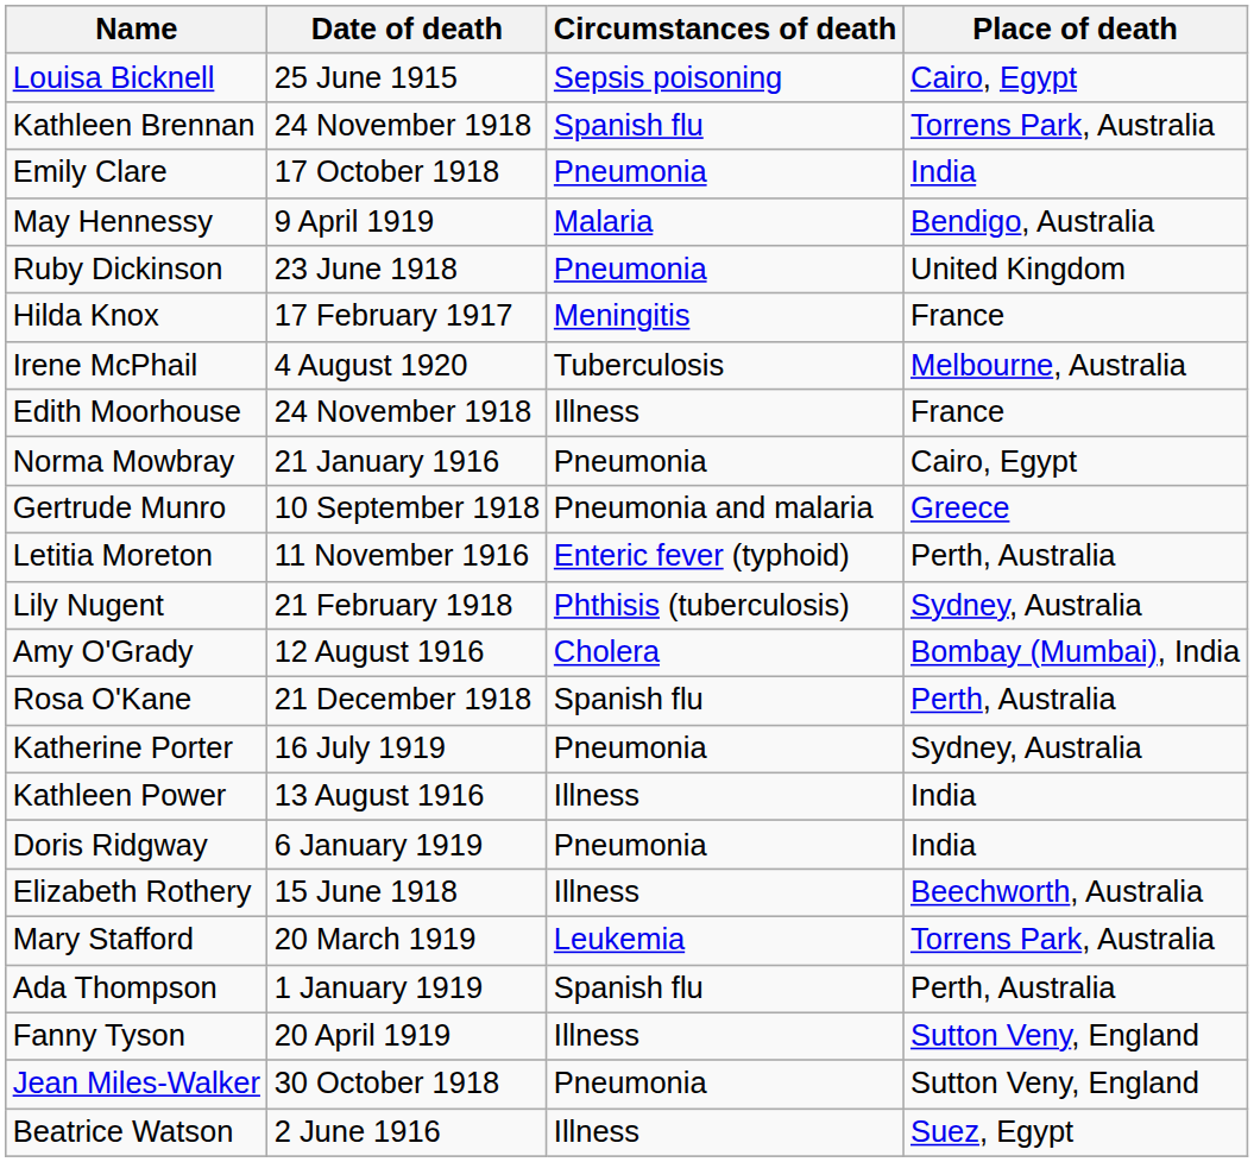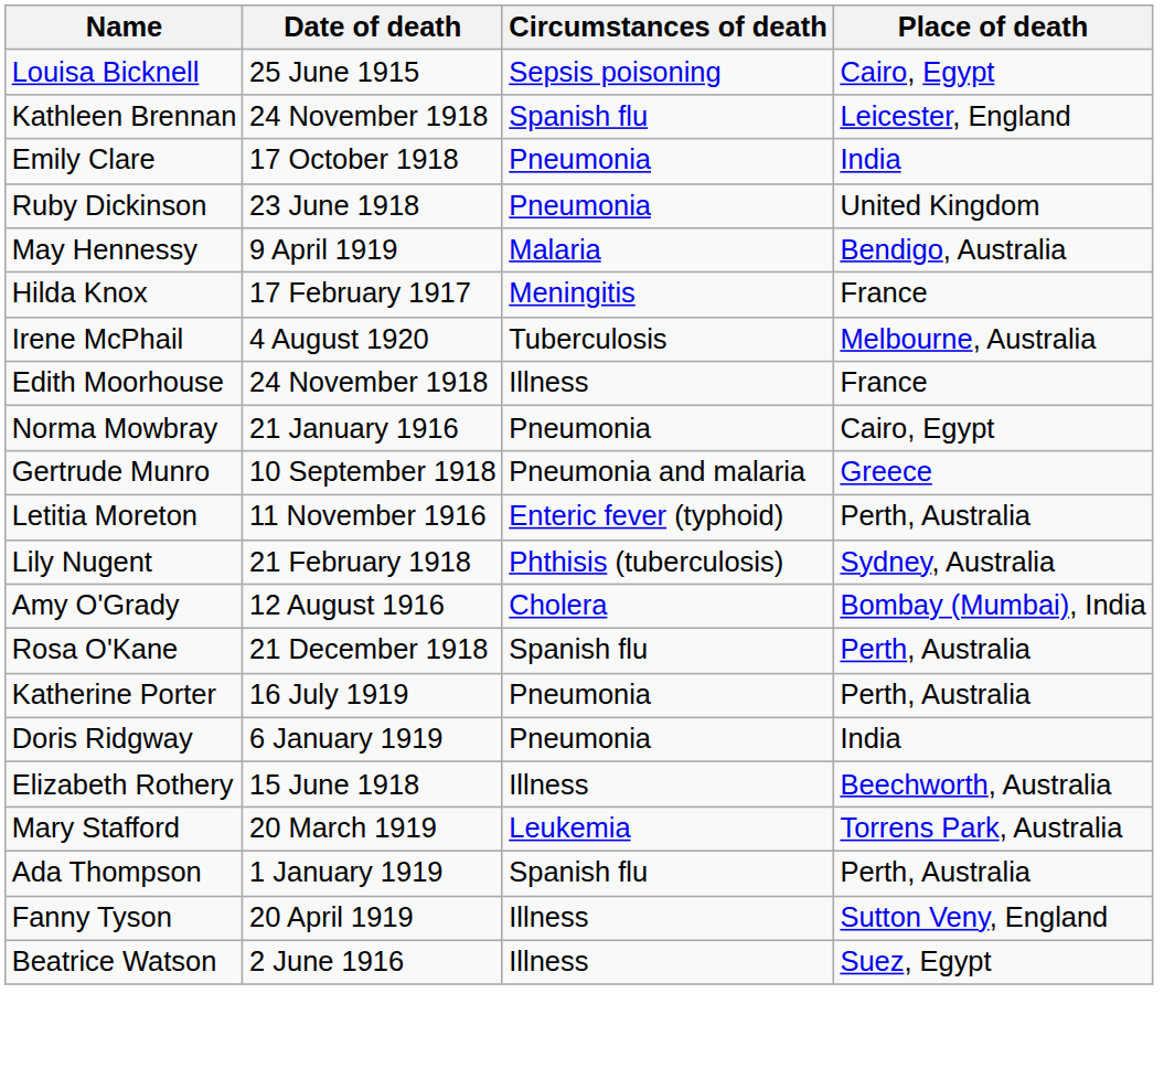 <table class="wikitable">
 <tr>
 <th>Name</th>
 <th>Date of death</th>
 <th>Circumstances of death</th>
 <th>Place of death</th>
 </tr>
 <tr>
 <td><a href='#'>Louisa Bicknell</a></td>
 <td>25 June 1915</td>
 <td><a href='#'>Sepsis poisoning</a></td>
 <td><a href='#'>Cairo</a>, <a href='#'>Egypt</a></td>
 </tr>
 <tr>
 <td>Kathleen Brennan</td>
 <td>24 November 1918</td>
 <td><a href='#'>Spanish flu</a></td>
-<td><a href='#'>Torrens Park</a>, Australia</td>
+<td><a href='#'>Leicester</a>, England</td>
 </tr>
 <tr>
 <td>Emily Clare</td>
 <td>17 October 1918</td>
 <td><a href='#'>Pneumonia</a></td>
 <td><a href='#'>India</a></td>
 </tr>
 <tr>
+<td>Ruby Dickinson</td>
+<td>23 June 1918</td>
+<td><a href='#'>Pneumonia</a></td>
+<td>United Kingdom</td>
+</tr>
+<tr>
 <td>May Hennessy</td>
 <td>9 April 1919</td>
 <td><a href='#'>Malaria</a></td>
 <td><a href='#'>Bendigo</a>, Australia</td>
-</tr>
-<tr>
-<td>Ruby Dickinson</td>
-<td>23 June 1918</td>
-<td><a href='#'>Pneumonia</a></td>
-<td>United Kingdom</td>
 </tr>
 <tr>
 <td>Hilda Knox</td>
 <td>17 February 1917</td>
 <td><a href='#'>Meningitis</a></td>
 <td>France</td>
 </tr>
 <tr>
 <td>Irene McPhail</td>
 <td>4 August 1920</td>
 <td>Tuberculosis</td>
 <td><a href='#'>Melbourne</a>, Australia</td>
 </tr>
 <tr>
 <td>Edith Moorhouse</td>
 <td>24 November 1918</td>
 <td>Illness</td>
 <td>France</td>
 </tr>
 <tr>
 <td>Norma Mowbray</td>
 <td>21 January 1916</td>
 <td>Pneumonia</td>
 <td>Cairo, Egypt</td>
 </tr>
 <tr>
 <td>Gertrude Munro</td>
 <td>10 September 1918</td>
 <td>Pneumonia and malaria</td>
 <td><a href='#'>Greece</a></td>
 </tr>
 <tr>
 <td>Letitia Moreton</td>
 <td>11 November 1916</td>
 <td><a href='#'>Enteric fever</a> (typhoid)</td>
 <td>Perth, Australia</td>
 </tr>
 <tr>
 <td>Lily Nugent</td>
 <td>21 February 1918</td>
 <td><a href='#'>Phthisis</a> (tuberculosis)</td>
 <td><a href='#'>Sydney</a>, Australia</td>
 </tr>
 <tr>
 <td>Amy O'Grady</td>
 <td>12 August 1916</td>
 <td><a href='#'>Cholera</a></td>
 <td><a href='#'>Bombay (Mumbai)</a>, India</td>
 </tr>
 <tr>
 <td>Rosa O'Kane</td>
 <td>21 December 1918</td>
 <td>Spanish flu</td>
 <td><a href='#'>Perth</a>, Australia</td>
 </tr>
 <tr>
 <td>Katherine Porter</td>
 <td>16 July 1919</td>
 <td>Pneumonia</td>
-<td>Sydney, Australia</td>
-</tr>
-<tr>
-<td>Kathleen Power</td>
-<td>13 August 1916</td>
-<td>Illness</td>
-<td>India</td>
+<td>Perth, Australia</td>
 </tr>
 <tr>
 <td>Doris Ridgway</td>
 <td>6 January 1919</td>
 <td>Pneumonia</td>
 <td>India</td>
 </tr>
 <tr>
 <td>Elizabeth Rothery</td>
 <td>15 June 1918</td>
 <td>Illness</td>
 <td><a href='#'>Beechworth</a>, Australia</td>
 </tr>
 <tr>
 <td>Mary Stafford</td>
 <td>20 March 1919</td>
 <td><a href='#'>Leukemia</a></td>
 <td><a href='#'>Torrens Park</a>, Australia</td>
 </tr>
 <tr>
 <td>Ada Thompson</td>
 <td>1 January 1919</td>
 <td>Spanish flu</td>
 <td>Perth, Australia</td>
 </tr>
 <tr>
 <td>Fanny Tyson</td>
 <td>20 April 1919</td>
 <td>Illness</td>
 <td><a href='#'>Sutton Veny</a>, England</td>
 </tr>
 <tr>
-<td><a href='#'>Jean Miles-Walker</a></td>
-<td>30 October 1918</td>
-<td>Pneumonia</td>
-<td>Sutton Veny, England</td>
-</tr>
-<tr>
 <td>Beatrice Watson</td>
 <td>2 June 1916</td>
 <td>Illness</td>
 <td><a href='#'>Suez</a>, Egypt</td>
 </tr>
 </table>
